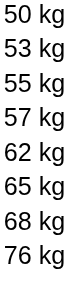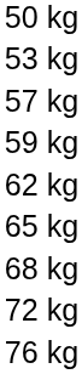 <table>
 <tr>
 <td rowspan=2>50 kg</td>
 <td rowspan=2></td>
 <td rowspan=2></td>
 <td></td>
 </tr>
 <tr>
 <td></td>
 </tr>
 <tr>
 <td>53 kg</td>
 <td></td>
 <td></td>
 <td></td>
 </tr>
 <tr>
-<td>55 kg</td>
+<td>57 kg</td>
 <td></td>
 <td></td>
 <td></td>
 </tr>
 <tr>
-<td>57 kg</td>
+<td>59 kg</td>
 <td></td>
 <td></td>
 <td></td>
 </tr>
 <tr>
 <td>62 kg</td>
 <td></td>
 <td></td>
 <td></td>
 </tr>
 <tr>
 <td>65 kg</td>
 <td></td>
 <td></td>
 <td></td>
 </tr>
 <tr>
 <td>68 kg</td>
 <td></td>
 <td></td>
 <td></td>
 </tr>
 <tr>
+<td>72 kg</td>
+<td></td>
+<td></td>
+<td></td>
+</tr>
+<tr>
 <td>76 kg</td>
 <td></td>
 <td></td>
 <td></td>
 </tr>
 </table>
